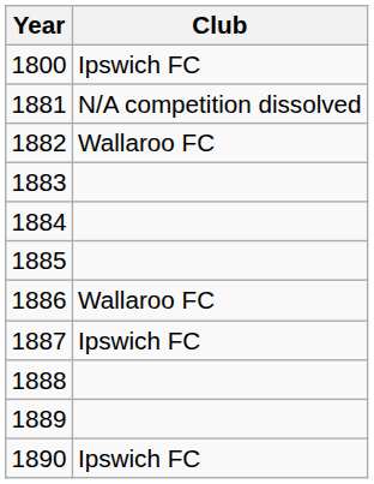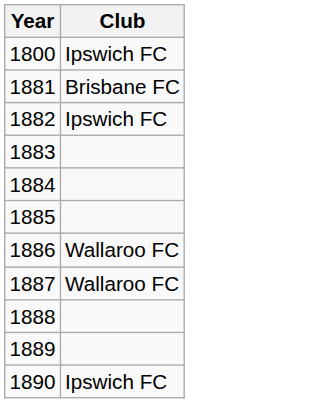 <table class="wikitable" style="font-size: 95%;">
 <tr>
 <th>Year</th>
 <th>Club</th>
 </tr>
 <tr>
 <td>1800</td>
 <td>Ipswich FC</td>
 </tr>
 <tr>
 <td>1881</td>
-<td>N/A competition dissolved</td>
+<td>Brisbane FC</td>
 </tr>
 <tr>
 <td>1882</td>
-<td>Wallaroo FC</td>
+<td>Ipswich FC</td>
 </tr>
 <tr>
 <td>1883</td>
 <td></td>
 </tr>
 <tr>
 <td>1884</td>
 <td></td>
 </tr>
 <tr>
 <td>1885</td>
 <td></td>
 </tr>
 <tr>
 <td>1886</td>
 <td>Wallaroo FC</td>
 </tr>
 <tr>
 <td>1887</td>
-<td>Ipswich FC</td>
+<td>Wallaroo FC</td>
 </tr>
 <tr>
 <td>1888</td>
 <td></td>
 </tr>
 <tr>
 <td>1889</td>
 <td></td>
 </tr>
 <tr>
 <td>1890</td>
 <td>Ipswich FC</td>
 </tr>
 </table>
